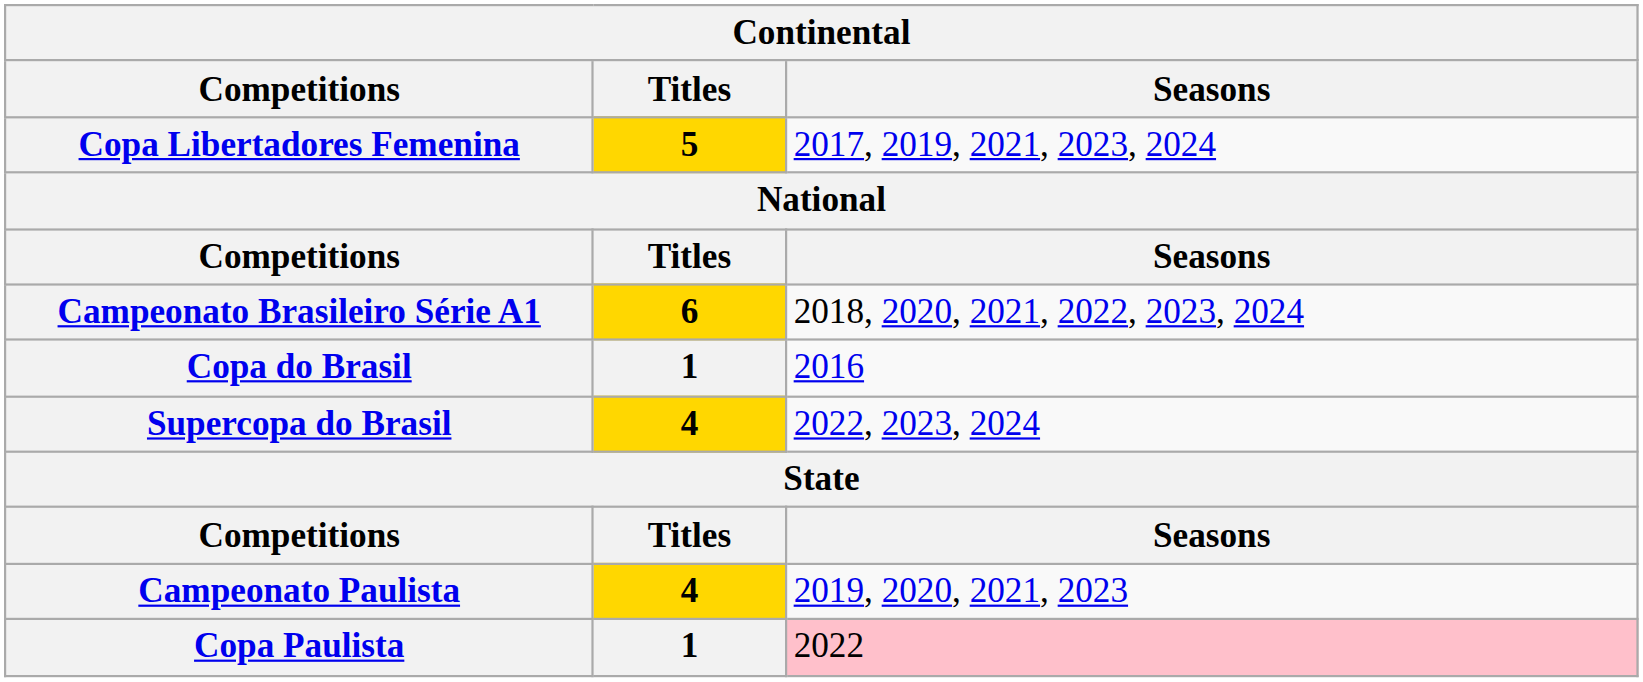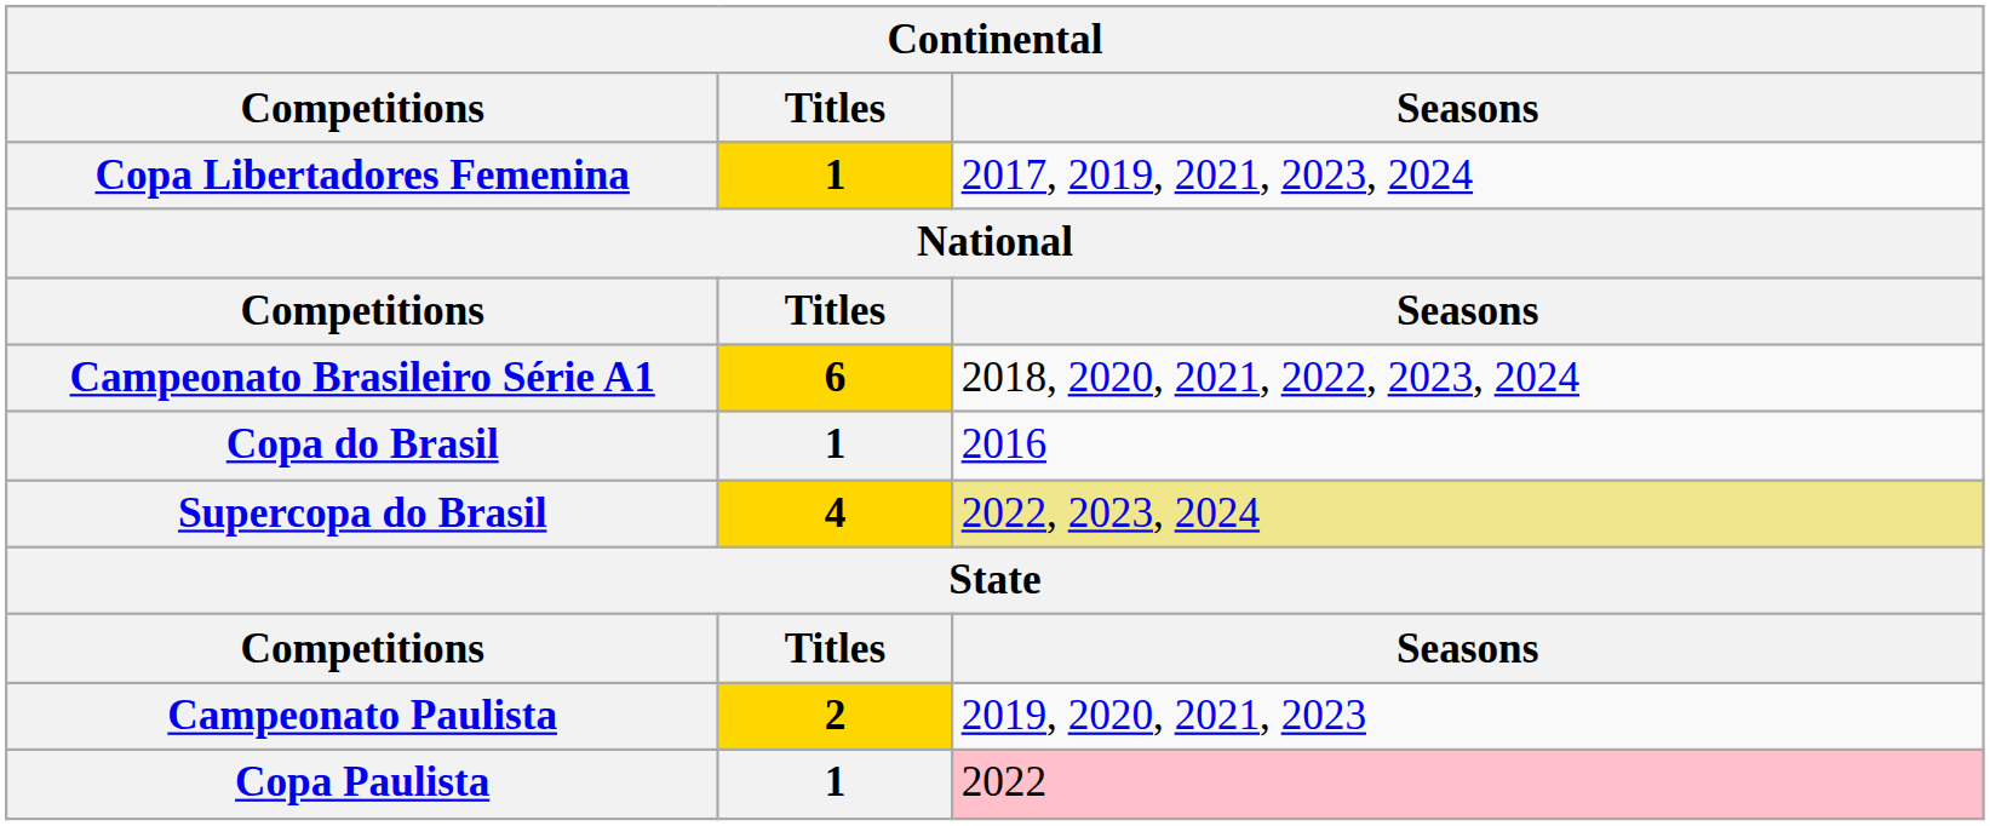 <table class="wikitable">
 <tr>
 <th colspan="3">Continental</th>
 </tr>
 <tr>
 <th style="width:260px">Competitions</th>
 <th style="width:80px">Titles</th>
 <th style="width:380px">Seasons</th>
 </tr>
 <tr>
 <th style="text-align:center"><a href='#'>Copa Libertadores Femenina</a></th>
-<td bgcolor="gold" style="text-align:center"><strong>5</strong></td>
+<td bgcolor="gold" style="text-align:center"><strong>1</strong></td>
 <td align="left"><a href='#'>2017</a>, <a href='#'>2019</a>, <a href='#'>2021</a>, <a href='#'>2023</a>, <a href='#'>2024</a></td>
 </tr>
 <tr>
 <th colspan="3">National</th>
 </tr>
 <tr>
 <th style="width:260px">Competitions</th>
 <th style="width:80px">Titles</th>
 <th style="width:380px">Seasons</th>
 </tr>
 <tr>
 <th style="text-align:center"><a href='#'>Campeonato Brasileiro Série A1</a></th>
 <td bgcolor="gold" style="text-align:center"><strong>6</strong></td>
 <td align="left">2018, <a href='#'>2020</a>, <a href='#'>2021</a>, <a href='#'>2022</a>, <a href='#'>2023</a>, <a href='#'>2024</a></td>
 </tr>
 <tr>
 <th style="text-align:center"><a href='#'>Copa do Brasil</a></th>
 <th style="text-align:center"><strong>1</strong></th>
 <td align="left"><a href='#'>2016</a></td>
 </tr>
 <tr>
 <th><a href='#'>Supercopa do Brasil</a></th>
 <td bgcolor="gold" style="text-align:center"><strong>4</strong></td>
-<td align="left"><a href='#'>2022</a>, <a href='#'>2023</a>, <a href='#'>2024</a></td>
+<td align="left" style="background: khaki;"><a href='#'>2022</a>, <a href='#'>2023</a>, <a href='#'>2024</a></td>
 </tr>
 <tr>
 <th colspan="3">State</th>
 </tr>
 <tr>
 <th>Competitions</th>
 <th>Titles</th>
 <th>Seasons</th>
 </tr>
 <tr>
 <th style="text-align:center"><a href='#'>Campeonato Paulista</a></th>
-<td bgcolor="gold" style="text-align:center"><strong>4</strong></td>
+<td bgcolor="gold" style="text-align:center"><strong>2</strong></td>
 <td align="left"><a href='#'>2019</a>, <a href='#'>2020</a>, <a href='#'>2021</a>, <a href='#'>2023</a></td>
 </tr>
 <tr>
 <th style="text-align:center"><a href='#'>Copa Paulista</a></th>
 <th style="text-align:center"><strong>1</strong></th>
 <td align="left" style="background: pink;">2022</td>
 </tr>
 </table>
